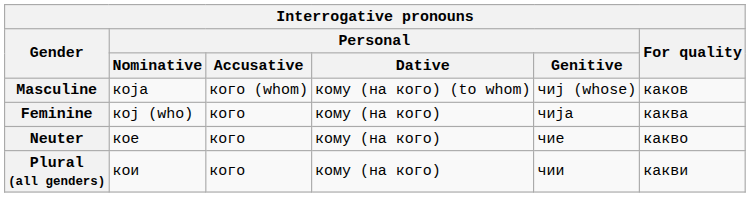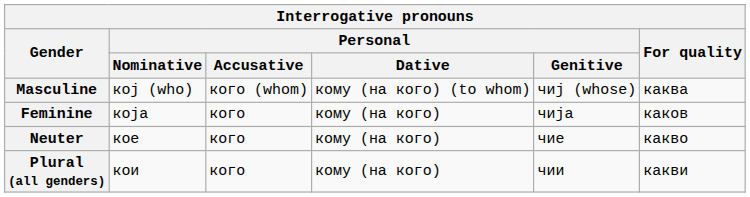 <table class="wikitable">
 <tr>
 <th colspan="6">Interrogative pronouns</th>
 </tr>
 <tr>
 <th rowspan="2">Gender</th>
 <th colspan="4">Personal</th>
 <th rowspan="2">For quality</th>
 </tr>
 <tr>
 <th>Nominative</th>
 <th>Accusative</th>
 <th>Dative</th>
 <th>Genitive</th>
 </tr>
 <tr>
 <th>Masculine</th>
-<td>која</td>
+<td>кој (who)</td>
 <td>кого (whom)</td>
 <td>кому (на кого) (to whom)</td>
 <td>чиј (whose)</td>
-<td>каков</td>
+<td>каква</td>
 </tr>
 <tr>
 <th>Feminine</th>
-<td>кој (who)</td>
+<td>која</td>
 <td>кого</td>
 <td>кому (на кого)</td>
 <td>чија</td>
-<td>каква</td>
+<td>каков</td>
 </tr>
 <tr>
 <th>Neuter</th>
 <td>кое</td>
 <td>кого</td>
 <td>кому (на кого)</td>
 <td>чие</td>
 <td>какво</td>
 </tr>
 <tr>
 <th>Plural<br><small>(all genders)</small></th>
 <td>кои</td>
 <td>кого</td>
 <td>кому (на кого)</td>
 <td>чии</td>
 <td>какви</td>
 </tr>
 </table>
